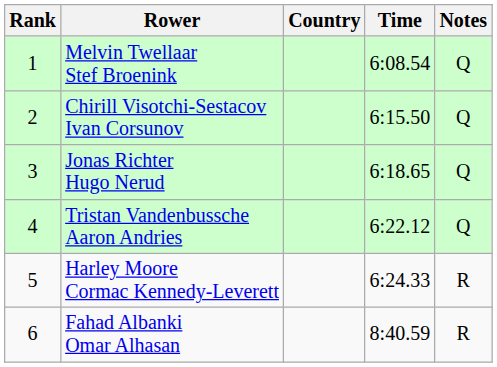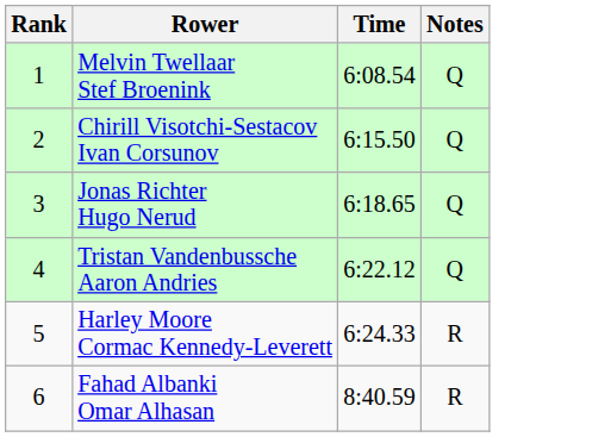 <table class="wikitable" style="text-align:center">
 <tr>
 <th>Rank</th>
 <th>Rower</th>
-<th>Country</th>
 <th>Time</th>
 <th>Notes</th>
 </tr>
 <tr bgcolor=ccffcc>
 <td>1</td>
 <td align="left"><a href='#'>Melvin Twellaar</a><br><a href='#'>Stef Broenink</a></td>
-<td align="left"></td>
 <td>6:08.54</td>
 <td>Q</td>
 </tr>
 <tr bgcolor=ccffcc>
 <td>2</td>
 <td align="left"><a href='#'>Chirill Visotchi-Sestacov</a><br><a href='#'>Ivan Corsunov</a></td>
-<td align="left"></td>
 <td>6:15.50</td>
 <td>Q</td>
 </tr>
 <tr bgcolor=ccffcc>
 <td>3</td>
 <td align="left"><a href='#'>Jonas Richter</a><br><a href='#'>Hugo Nerud</a></td>
-<td align="left"></td>
 <td>6:18.65</td>
 <td>Q</td>
 </tr>
 <tr bgcolor=ccffcc>
 <td>4</td>
 <td align="left"><a href='#'>Tristan Vandenbussche</a><br><a href='#'>Aaron Andries</a></td>
-<td align="left"></td>
 <td>6:22.12</td>
 <td>Q</td>
 </tr>
 <tr>
 <td>5</td>
 <td align="left"><a href='#'>Harley Moore</a><br><a href='#'>Cormac Kennedy-Leverett</a></td>
-<td align="left"></td>
 <td>6:24.33</td>
 <td>R</td>
 </tr>
 <tr>
 <td>6</td>
 <td align="left"><a href='#'>Fahad Albanki</a><br><a href='#'>Omar Alhasan</a></td>
-<td align="left"></td>
 <td>8:40.59</td>
 <td>R</td>
 </tr>
 </table>
